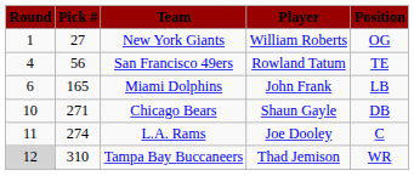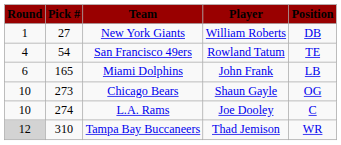 <table class="wikitable" style="text-align:center">
 <tr style="background:#900;">
 <td><strong><span>Round</span></strong></td>
 <td><strong><span>Pick #</span></strong></td>
 <td><strong><span>Team</span></strong></td>
 <td><strong><span>Player</span></strong></td>
 <td><strong><span>Position</span></strong></td>
 </tr>
 <tr>
 <td>1</td>
 <td align=center>27</td>
 <td><a href='#'>New York Giants</a></td>
 <td><a href='#'>William Roberts</a></td>
-<td><a href='#'>OG</a></td>
+<td><a href='#'>DB</a></td>
 </tr>
 <tr>
 <td>4</td>
-<td align=center>56</td>
+<td align=center>54</td>
 <td><a href='#'>San Francisco 49ers</a></td>
 <td><a href='#'>Rowland Tatum</a></td>
 <td><a href='#'>TE</a></td>
 </tr>
 <tr>
 <td>6</td>
 <td align=center>165</td>
 <td><a href='#'>Miami Dolphins</a></td>
 <td><a href='#'>John Frank</a></td>
 <td><a href='#'>LB</a></td>
 </tr>
 <tr>
 <td>10</td>
-<td align=center>271</td>
+<td align=center>273</td>
 <td><a href='#'>Chicago Bears</a></td>
 <td><a href='#'>Shaun Gayle</a></td>
-<td><a href='#'>DB</a></td>
+<td><a href='#'>OG</a></td>
 </tr>
 <tr>
-<td>11</td>
+<td>10</td>
 <td align=center>274</td>
 <td><a href='#'>L.A. Rams</a></td>
 <td><a href='#'>Joe Dooley</a></td>
 <td><a href='#'>C</a></td>
 </tr>
 <tr>
 <td style="background: lightgrey;">12</td>
 <td align=center>310</td>
 <td><a href='#'>Tampa Bay Buccaneers</a></td>
 <td><a href='#'>Thad Jemison</a></td>
 <td><a href='#'>WR</a></td>
 </tr>
 </table>
